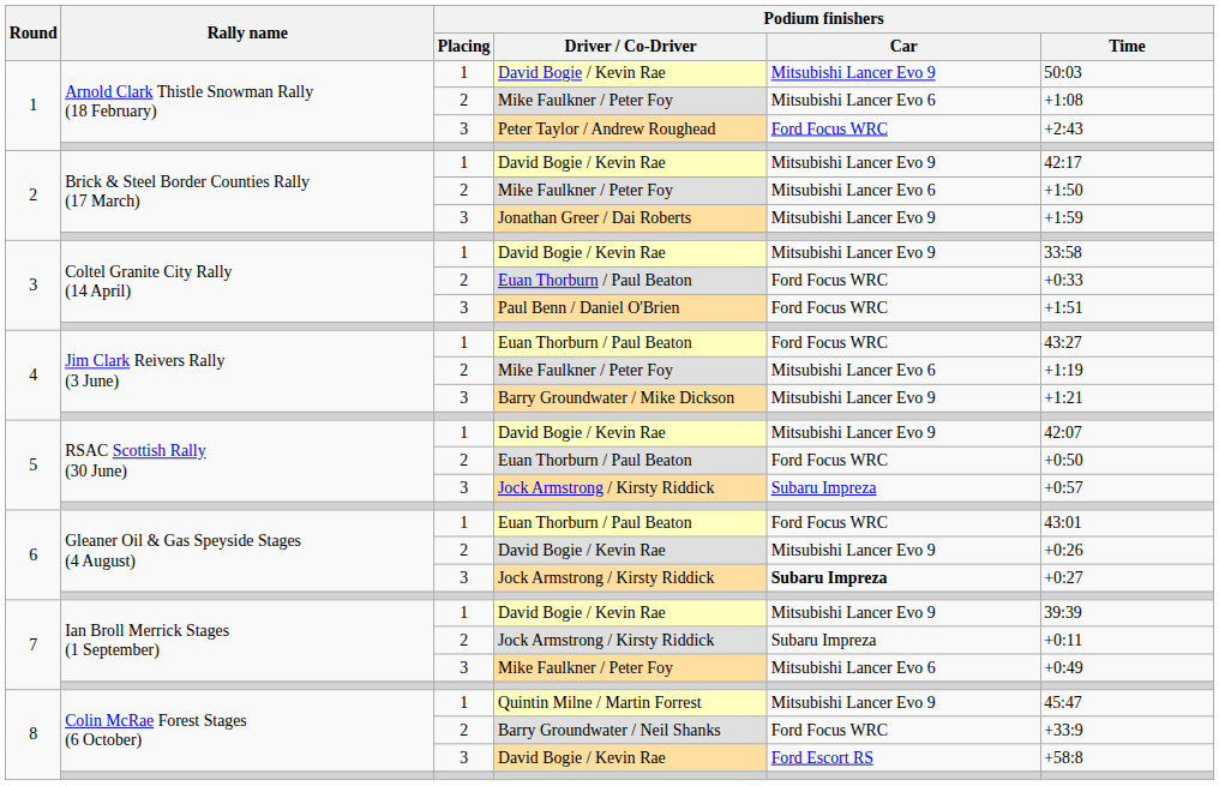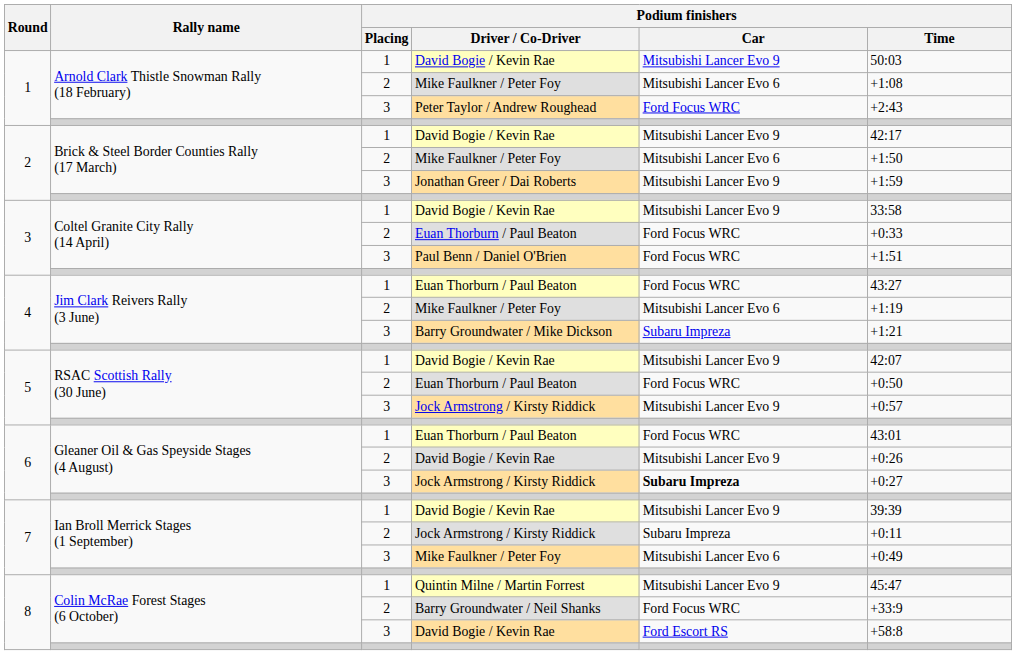 <table class="wikitable" style="font-size:90%;">
 <tr>
 <th rowspan=2>Round</th>
 <th style="width:22em" rowspan=2>Rally name</th>
 <th colspan=4>Podium finishers </th>
 </tr>
 <tr>
 <th>Placing</th>
 <th style="width:16em">Driver / Co-Driver</th>
 <th style="width:16em">Car</th>
 <th style="width:10em">Time</th>
 </tr>
 <tr>
 <td rowspan=4 align=center>1</td>
 <td rowspan=3><a href='#'>Arnold Clark</a> Thistle Snowman Rally<br>(18 February)</td>
 <td align=center>1</td>
 <td style="background:#ffffbf;"><a href='#'>David Bogie</a> / Kevin Rae</td>
 <td><a href='#'>Mitsubishi Lancer Evo 9</a></td>
 <td>50:03</td>
 </tr>
 <tr>
 <td align=center>2</td>
 <td style="background:#dfdfdf;">Mike Faulkner / Peter Foy</td>
 <td>Mitsubishi Lancer Evo 6</td>
 <td>+1:08</td>
 </tr>
 <tr>
 <td align=center>3</td>
 <td style="background:#ffdf9f;">Peter Taylor / Andrew Roughead</td>
 <td><a href='#'>Ford Focus WRC</a></td>
 <td>+2:43</td>
 </tr>
 <tr style="background:lightgrey;">
 <td></td>
 <td></td>
 <td></td>
 <td></td>
 <td></td>
 </tr>
 <tr>
 <td rowspan=4 align=center>2</td>
 <td rowspan=3>Brick & Steel Border Counties Rally <br>(17 March)</td>
 <td align=center>1</td>
 <td style="background:#ffffbf;">David Bogie / Kevin Rae</td>
 <td>Mitsubishi Lancer Evo 9</td>
 <td>42:17</td>
 </tr>
 <tr>
 <td align=center>2</td>
 <td style="background:#dfdfdf;">Mike Faulkner / Peter Foy</td>
 <td>Mitsubishi Lancer Evo 6</td>
 <td>+1:50</td>
 </tr>
 <tr>
 <td align=center>3</td>
 <td style="background:#ffdf9f;">Jonathan Greer / Dai Roberts</td>
 <td>Mitsubishi Lancer Evo 9</td>
 <td>+1:59</td>
 </tr>
 <tr style="background:lightgrey;">
 <td></td>
 <td></td>
 <td></td>
 <td></td>
 <td></td>
 </tr>
 <tr>
 <td rowspan=4 align=center>3</td>
 <td rowspan=3>Coltel Granite City Rally <br>(14 April)</td>
 <td align=center>1</td>
 <td style="background:#ffffbf;">David Bogie / Kevin Rae</td>
 <td>Mitsubishi Lancer Evo 9</td>
 <td>33:58</td>
 </tr>
 <tr>
 <td align=center>2</td>
 <td style="background:#dfdfdf;"><a href='#'>Euan Thorburn</a> / Paul Beaton</td>
 <td>Ford Focus WRC</td>
 <td>+0:33</td>
 </tr>
 <tr>
 <td align=center>3</td>
 <td style="background:#ffdf9f;">Paul Benn / Daniel O'Brien</td>
 <td>Ford Focus WRC</td>
 <td>+1:51</td>
 </tr>
 <tr style="background:lightgrey;">
 <td></td>
 <td></td>
 <td></td>
 <td></td>
 <td></td>
 </tr>
 <tr>
 <td rowspan=4 align=center>4</td>
 <td rowspan=3><a href='#'>Jim Clark</a> Reivers Rally<br>(3 June)</td>
 <td align=center>1</td>
 <td style="background:#ffffbf;">Euan Thorburn / Paul Beaton</td>
 <td>Ford Focus WRC</td>
 <td>43:27</td>
 </tr>
 <tr>
 <td align=center>2</td>
 <td style="background:#dfdfdf;">Mike Faulkner / Peter Foy</td>
 <td>Mitsubishi Lancer Evo 6</td>
 <td>+1:19</td>
 </tr>
 <tr>
 <td align=center>3</td>
 <td style="background:#ffdf9f;">Barry Groundwater / Mike Dickson</td>
-<td>Mitsubishi Lancer Evo 9</td>
+<td><a href='#'>Subaru Impreza</a></td>
 <td>+1:21</td>
 </tr>
 <tr style="background:lightgrey;">
 <td></td>
 <td></td>
 <td></td>
 <td></td>
 <td></td>
 </tr>
 <tr>
 <td rowspan=4 align=center>5</td>
 <td rowspan=3>RSAC <a href='#'>Scottish Rally</a><br>(30 June)</td>
 <td align=center>1</td>
 <td style="background:#ffffbf;">David Bogie / Kevin Rae</td>
 <td>Mitsubishi Lancer Evo 9</td>
 <td>42:07</td>
 </tr>
 <tr>
 <td align=center>2</td>
 <td style="background:#dfdfdf;">Euan Thorburn / Paul Beaton</td>
 <td>Ford Focus WRC</td>
 <td>+0:50</td>
 </tr>
 <tr>
 <td align=center>3</td>
 <td style="background:#ffdf9f;"><a href='#'>Jock Armstrong</a> / Kirsty Riddick</td>
-<td><a href='#'>Subaru Impreza</a></td>
+<td>Mitsubishi Lancer Evo 9</td>
 <td>+0:57</td>
 </tr>
 <tr style="background:lightgrey;">
 <td></td>
 <td></td>
 <td></td>
 <td></td>
 <td></td>
 </tr>
 <tr>
 <td rowspan=4 align=center>6</td>
 <td rowspan=3>Gleaner Oil & Gas Speyside Stages <br>(4 August)</td>
 <td align=center>1</td>
 <td style="background:#ffffbf;">Euan Thorburn / Paul Beaton</td>
 <td>Ford Focus WRC</td>
 <td>43:01</td>
 </tr>
 <tr>
 <td align=center>2</td>
 <td style="background:#dfdfdf;">David Bogie / Kevin Rae</td>
 <td>Mitsubishi Lancer Evo 9</td>
 <td>+0:26</td>
 </tr>
 <tr>
 <td align=center>3</td>
 <td style="background:#ffdf9f;">Jock Armstrong / Kirsty Riddick</td>
 <td><strong>Subaru Impreza</strong></td>
 <td>+0:27</td>
 </tr>
 <tr style="background:lightgrey;">
 <td></td>
 <td></td>
 <td></td>
 <td></td>
 <td></td>
 </tr>
 <tr>
 <td rowspan=4 align=center>7</td>
 <td rowspan=3>Ian Broll Merrick Stages <br>(1 September)</td>
 <td align=center>1</td>
 <td style="background:#ffffbf;">David Bogie / Kevin Rae</td>
 <td>Mitsubishi Lancer Evo 9</td>
 <td>39:39</td>
 </tr>
 <tr>
 <td align=center>2</td>
 <td style="background:#dfdfdf;">Jock Armstrong / Kirsty Riddick</td>
 <td>Subaru Impreza</td>
 <td>+0:11</td>
 </tr>
 <tr>
 <td align=center>3</td>
 <td style="background:#ffdf9f;">Mike Faulkner / Peter Foy</td>
 <td>Mitsubishi Lancer Evo 6</td>
 <td>+0:49</td>
 </tr>
 <tr style="background:lightgrey;">
 <td></td>
 <td></td>
 <td></td>
 <td></td>
 <td></td>
 </tr>
 <tr>
 <td rowspan=4 align=center>8</td>
 <td rowspan=3><a href='#'>Colin McRae</a> Forest Stages <br>(6 October)</td>
 <td align=center>1</td>
 <td style="background:#ffffbf;">Quintin Milne / Martin Forrest</td>
 <td>Mitsubishi Lancer Evo 9</td>
 <td>45:47</td>
 </tr>
 <tr>
 <td align=center>2</td>
 <td style="background:#dfdfdf;">Barry Groundwater / Neil Shanks</td>
 <td>Ford Focus WRC</td>
 <td>+33:9</td>
 </tr>
 <tr>
 <td align=center>3</td>
 <td style="background:#ffdf9f;">David Bogie / Kevin Rae</td>
 <td><a href='#'>Ford Escort RS</a></td>
 <td>+58:8</td>
 </tr>
 <tr style="background:lightgrey;">
 <td></td>
 <td></td>
 <td></td>
 <td></td>
 <td></td>
 </tr>
 </table>
